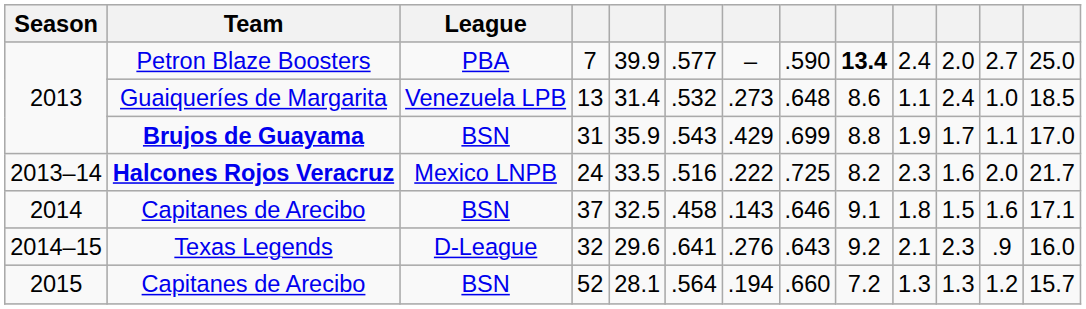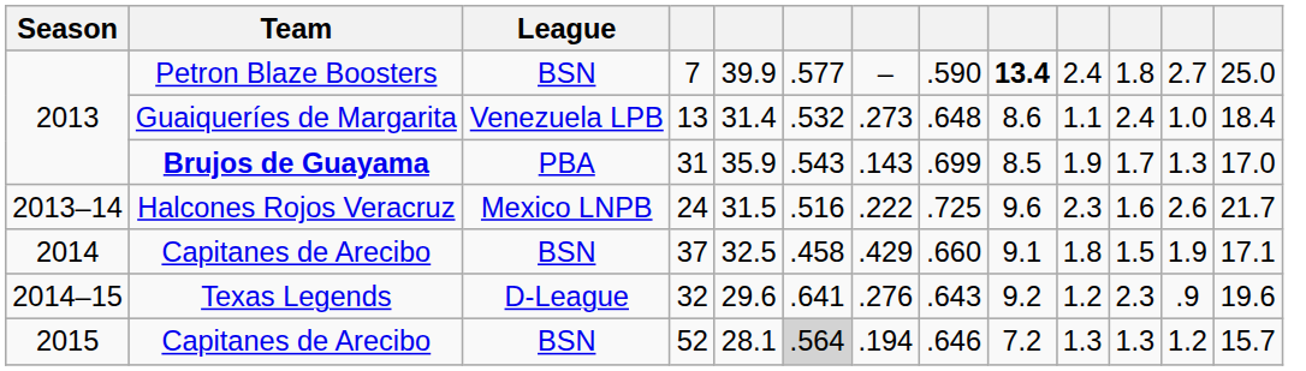 <table class="wikitable sortable" style="font-size:95%; text-align:center;">
 <tr>
 <th>Season</th>
 <th>Team</th>
 <th>League</th>
 <th></th>
 <th></th>
 <th></th>
 <th></th>
 <th></th>
 <th></th>
 <th></th>
 <th></th>
 <th></th>
 <th></th>
 </tr>
 <tr>
 <td rowspan="3">2013</td>
 <td><a href='#'>Petron Blaze Boosters</a></td>
-<td><a href='#'>PBA</a></td>
+<td><a href='#'>BSN</a></td>
 <td>7</td>
 <td>39.9</td>
 <td>.577</td>
 <td>–</td>
 <td>.590</td>
 <td><strong>13.4</strong></td>
 <td>2.4</td>
-<td>2.0</td>
+<td>1.8</td>
 <td>2.7</td>
 <td>25.0</td>
 </tr>
 <tr>
 <td><a href='#'>Guaiqueríes de Margarita</a></td>
 <td><a href='#'>Venezuela LPB</a></td>
 <td>13</td>
 <td>31.4</td>
 <td>.532</td>
 <td>.273</td>
 <td>.648</td>
 <td>8.6</td>
 <td>1.1</td>
 <td>2.4</td>
 <td>1.0</td>
-<td>18.5</td>
+<td>18.4</td>
 </tr>
 <tr>
 <td><strong><a href='#'>Brujos de Guayama</a></strong></td>
-<td><a href='#'>BSN</a></td>
+<td><a href='#'>PBA</a></td>
 <td>31</td>
 <td>35.9</td>
 <td>.543</td>
-<td>.429</td>
+<td>.143</td>
 <td>.699</td>
-<td>8.8</td>
+<td>8.5</td>
 <td>1.9</td>
 <td>1.7</td>
-<td>1.1</td>
+<td>1.3</td>
 <td>17.0</td>
 </tr>
 <tr>
 <td>2013–14</td>
-<td><strong><a href='#'>Halcones Rojos Veracruz</a></strong></td>
+<td><a href='#'>Halcones Rojos Veracruz</a></td>
 <td><a href='#'>Mexico LNPB</a></td>
 <td>24</td>
-<td>33.5</td>
+<td>31.5</td>
 <td>.516</td>
 <td>.222</td>
 <td>.725</td>
-<td>8.2</td>
+<td>9.6</td>
 <td>2.3</td>
 <td>1.6</td>
-<td>2.0</td>
+<td>2.6</td>
 <td>21.7</td>
 </tr>
 <tr>
 <td>2014</td>
 <td><a href='#'>Capitanes de Arecibo</a></td>
 <td><a href='#'>BSN</a></td>
 <td>37</td>
 <td>32.5</td>
 <td>.458</td>
-<td>.143</td>
-<td>.646</td>
+<td>.429</td>
+<td>.660</td>
 <td>9.1</td>
 <td>1.8</td>
 <td>1.5</td>
-<td>1.6</td>
+<td>1.9</td>
 <td>17.1</td>
 </tr>
 <tr>
 <td>2014–15</td>
 <td><a href='#'>Texas Legends</a></td>
 <td><a href='#'>D-League</a></td>
 <td>32</td>
 <td>29.6</td>
 <td>.641</td>
 <td>.276</td>
 <td>.643</td>
 <td>9.2</td>
-<td>2.1</td>
+<td>1.2</td>
 <td>2.3</td>
 <td>.9</td>
-<td>16.0</td>
+<td>19.6</td>
 </tr>
 <tr>
 <td>2015</td>
 <td><a href='#'>Capitanes de Arecibo</a></td>
 <td><a href='#'>BSN</a></td>
 <td>52</td>
 <td>28.1</td>
-<td>.564</td>
+<td style="background: lightgrey;">.564</td>
 <td>.194</td>
-<td>.660</td>
+<td>.646</td>
 <td>7.2</td>
 <td>1.3</td>
 <td>1.3</td>
 <td>1.2</td>
 <td>15.7</td>
 </tr>
 </table>
